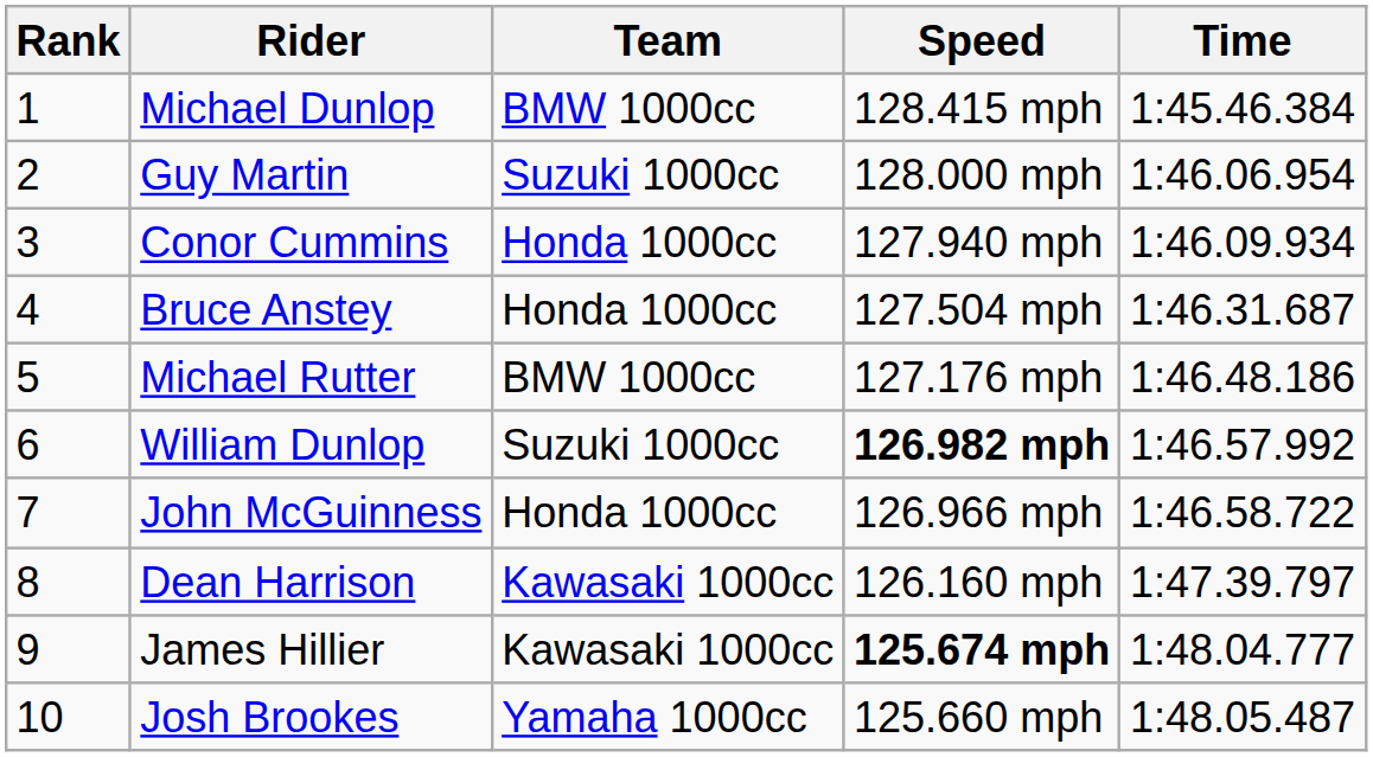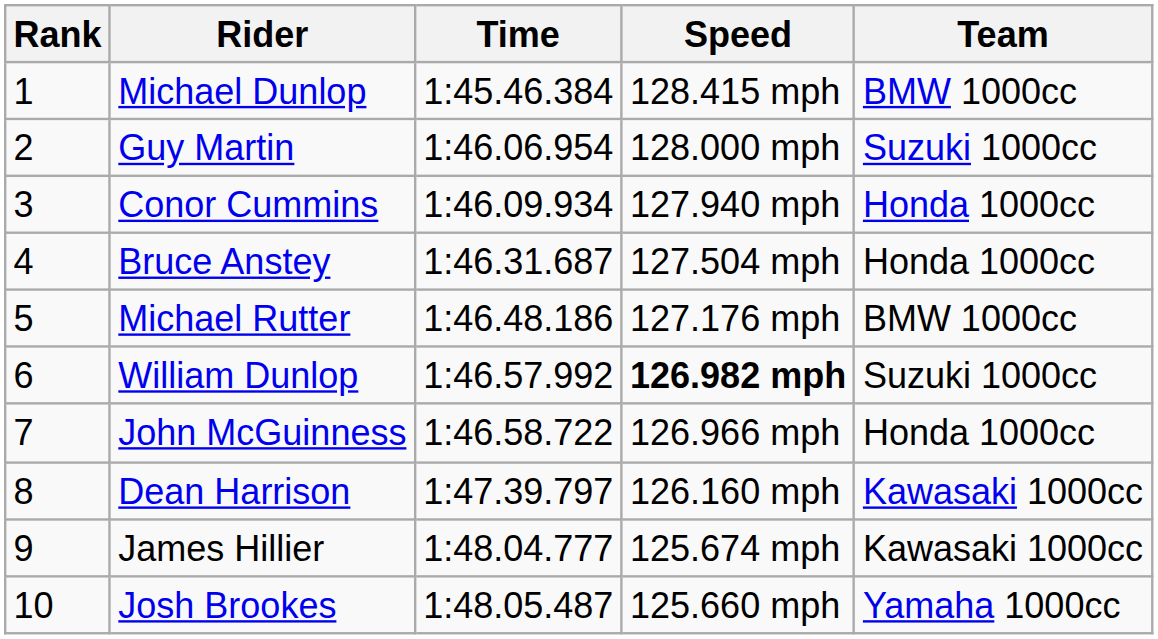 <table class="wikitable" style="font-size: 95%;">
 <tr style="background:#efefef;">
 <th>Rank</th>
 <th>Rider</th>
+<th>Time</th>
+<th>Speed</th>
 <th>Team</th>
-<th>Speed</th>
-<th>Time</th>
 </tr>
 <tr>
 <td>1</td>
 <td> <a href='#'>Michael Dunlop</a></td>
+<td>1:45.46.384</td>
+<td>128.415 mph</td>
 <td><a href='#'>BMW</a> 1000cc</td>
-<td>128.415 mph</td>
-<td>1:45.46.384</td>
 </tr>
 <tr>
 <td>2</td>
 <td> <a href='#'>Guy Martin</a></td>
+<td>1:46.06.954</td>
+<td>128.000 mph</td>
 <td><a href='#'>Suzuki</a> 1000cc</td>
-<td>128.000 mph</td>
-<td>1:46.06.954</td>
 </tr>
 <tr>
 <td>3</td>
 <td> <a href='#'>Conor Cummins</a></td>
+<td>1:46.09.934</td>
+<td>127.940 mph</td>
 <td><a href='#'>Honda</a> 1000cc</td>
-<td>127.940 mph</td>
-<td>1:46.09.934</td>
 </tr>
 <tr>
 <td>4</td>
 <td> <a href='#'>Bruce Anstey</a></td>
+<td>1:46.31.687</td>
+<td>127.504 mph</td>
 <td>Honda 1000cc</td>
-<td>127.504 mph</td>
-<td>1:46.31.687</td>
 </tr>
 <tr>
 <td>5</td>
 <td> <a href='#'>Michael Rutter</a></td>
+<td>1:46.48.186</td>
+<td>127.176 mph</td>
 <td>BMW 1000cc</td>
-<td>127.176 mph</td>
-<td>1:46.48.186</td>
 </tr>
 <tr>
 <td>6</td>
 <td> <a href='#'>William Dunlop</a></td>
+<td>1:46.57.992</td>
+<td><strong>126.982 mph</strong></td>
 <td>Suzuki 1000cc</td>
-<td><strong>126.982 mph</strong></td>
-<td>1:46.57.992</td>
 </tr>
 <tr>
 <td>7</td>
 <td> <a href='#'>John McGuinness</a></td>
+<td>1:46.58.722</td>
+<td>126.966 mph</td>
 <td>Honda 1000cc</td>
-<td>126.966 mph</td>
-<td>1:46.58.722</td>
 </tr>
 <tr>
 <td>8</td>
 <td> <a href='#'>Dean Harrison</a></td>
+<td>1:47.39.797</td>
+<td>126.160 mph</td>
 <td><a href='#'>Kawasaki</a> 1000cc</td>
-<td>126.160 mph</td>
-<td>1:47.39.797</td>
 </tr>
 <tr>
 <td>9</td>
 <td> James Hillier</td>
+<td>1:48.04.777</td>
+<td>125.674 mph</td>
 <td>Kawasaki 1000cc</td>
-<td><strong>125.674 mph</strong></td>
-<td>1:48.04.777</td>
 </tr>
 <tr>
 <td>10</td>
 <td> <a href='#'>Josh Brookes</a></td>
+<td>1:48.05.487</td>
+<td>125.660 mph</td>
 <td><a href='#'>Yamaha</a> 1000cc</td>
-<td>125.660 mph</td>
-<td>1:48.05.487</td>
 </tr>
 </table>
